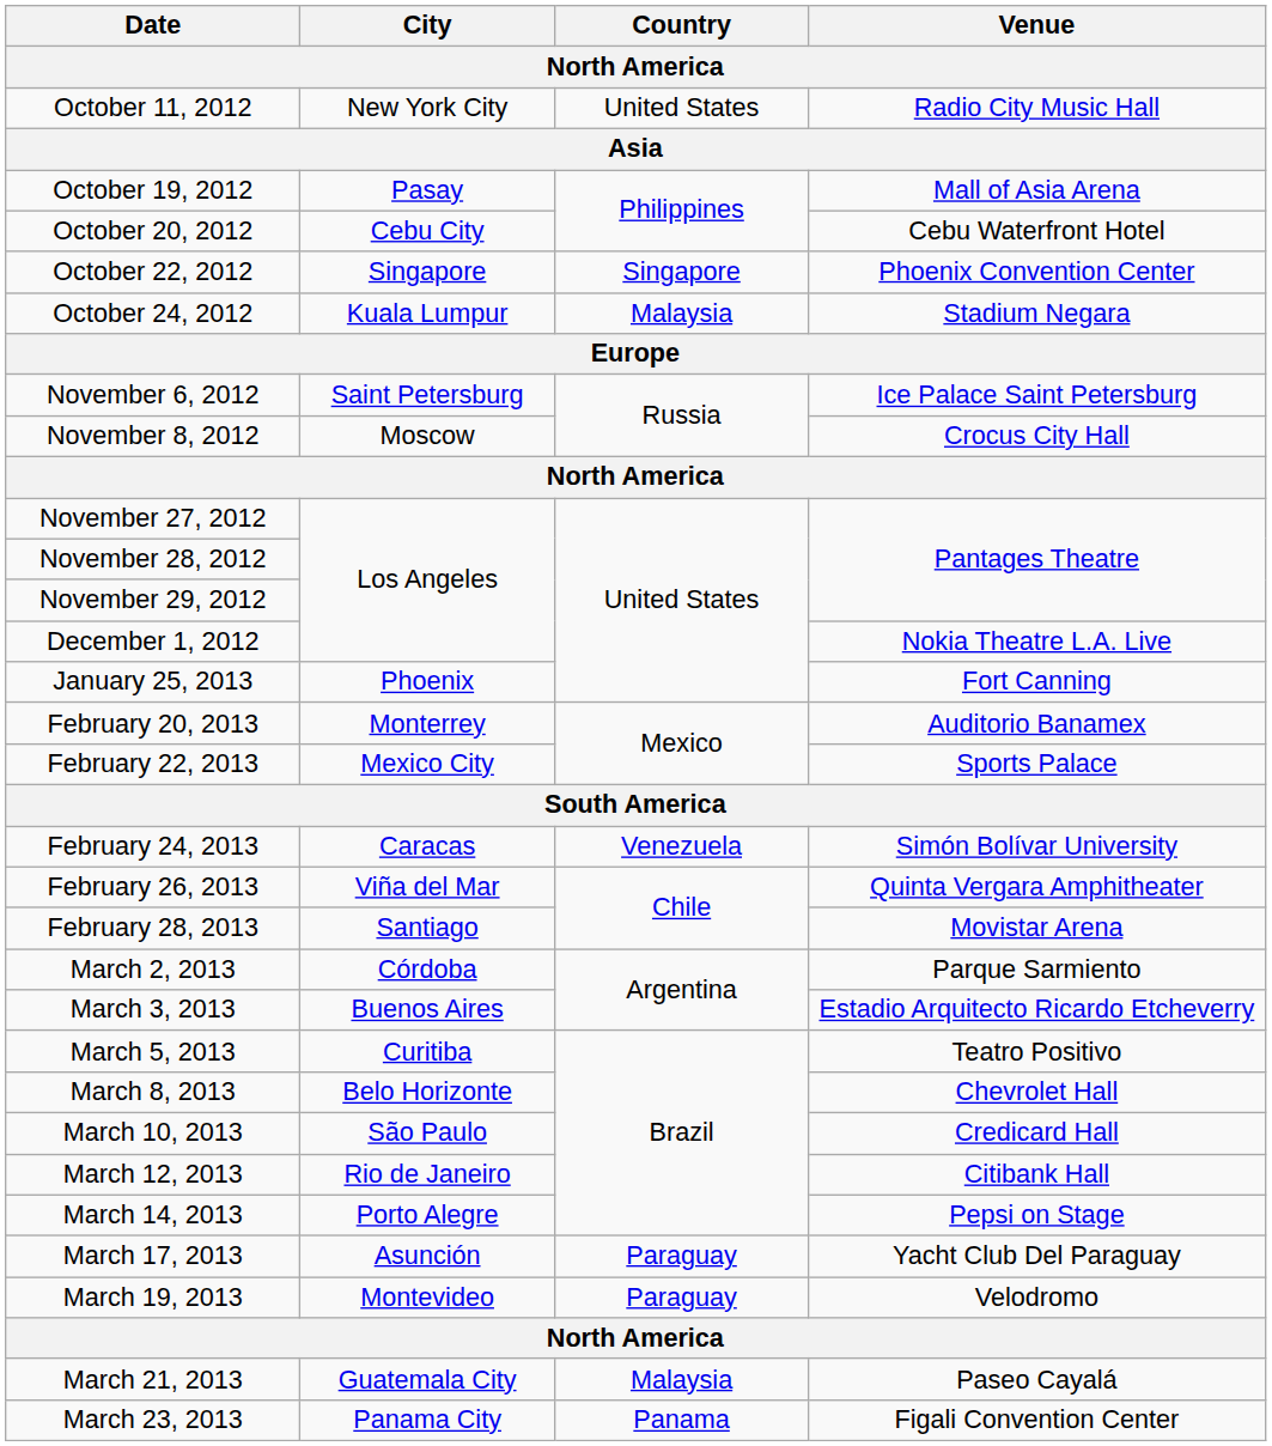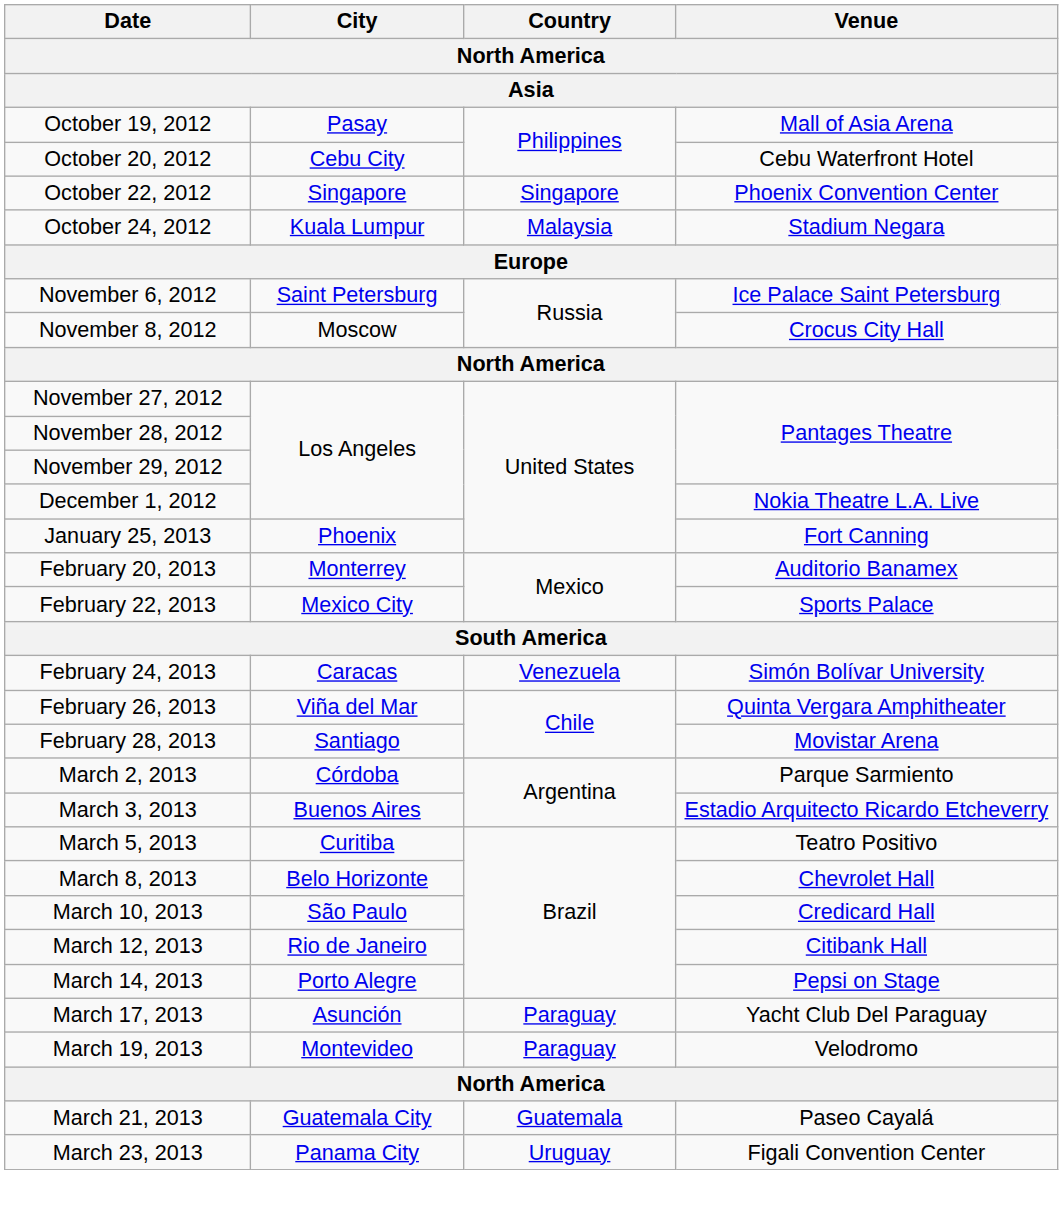 <table class="wikitable" style="text-align:center">
 <tr>
 <th width="175">Date</th>
 <th width="150">City</th>
 <th width="150">Country</th>
 <th width="275">Venue</th>
 </tr>
 <tr>
 <th colspan="4">North America</th>
-</tr>
-<tr>
-<td>October 11, 2012 </td>
-<td>New York City</td>
-<td>United States</td>
-<td><a href='#'>Radio City Music Hall</a></td>
 </tr>
 <tr>
 <th colspan="4">Asia</th>
 </tr>
 <tr>
 <td>October 19, 2012 </td>
 <td><a href='#'>Pasay</a></td>
 <td rowspan="2"><a href='#'>Philippines</a></td>
 <td><a href='#'>Mall of Asia Arena</a></td>
 </tr>
 <tr>
 <td>October 20, 2012 </td>
 <td><a href='#'>Cebu City</a></td>
 <td>Cebu Waterfront Hotel</td>
 </tr>
 <tr>
 <td>October 22, 2012</td>
 <td><a href='#'>Singapore</a></td>
 <td><a href='#'>Singapore</a></td>
 <td><a href='#'>Phoenix Convention Center</a></td>
 </tr>
 <tr>
 <td>October 24, 2012 </td>
 <td><a href='#'>Kuala Lumpur</a></td>
 <td><a href='#'>Malaysia</a></td>
 <td><a href='#'>Stadium Negara</a></td>
 </tr>
 <tr>
 <th colspan="4">Europe</th>
 </tr>
 <tr>
 <td>November 6, 2012</td>
 <td><a href='#'>Saint Petersburg</a></td>
 <td rowspan="2">Russia</td>
 <td><a href='#'>Ice Palace Saint Petersburg</a></td>
 </tr>
 <tr>
 <td>November 8, 2012</td>
 <td>Moscow</td>
 <td><a href='#'>Crocus City Hall</a></td>
 </tr>
 <tr>
 <th colspan="4">North America</th>
 </tr>
 <tr>
 <td>November 27, 2012</td>
 <td rowspan="4">Los Angeles</td>
 <td rowspan="5">United States</td>
 <td rowspan="3"><a href='#'>Pantages Theatre</a></td>
 </tr>
 <tr>
 <td>November 28, 2012</td>
 </tr>
 <tr>
 <td>November 29, 2012</td>
 </tr>
 <tr>
 <td>December 1, 2012</td>
 <td><a href='#'>Nokia Theatre L.A. Live</a></td>
 </tr>
 <tr>
 <td>January 25, 2013</td>
 <td><a href='#'>Phoenix</a></td>
 <td><a href='#'>Fort Canning</a></td>
 </tr>
 <tr>
 <td>February 20, 2013</td>
 <td><a href='#'>Monterrey</a></td>
 <td rowspan="2">Mexico</td>
 <td><a href='#'>Auditorio Banamex</a></td>
 </tr>
 <tr>
 <td>February 22, 2013</td>
 <td><a href='#'>Mexico City</a></td>
 <td><a href='#'>Sports Palace</a></td>
 </tr>
 <tr>
 <th colspan="4">South America</th>
 </tr>
 <tr>
 <td>February 24, 2013</td>
 <td><a href='#'>Caracas</a></td>
 <td><a href='#'>Venezuela</a></td>
 <td><a href='#'>Simón Bolívar University</a></td>
 </tr>
 <tr>
 <td>February 26, 2013 </td>
 <td><a href='#'>Viña del Mar</a></td>
 <td rowspan="2"><a href='#'>Chile</a></td>
 <td><a href='#'>Quinta Vergara Amphitheater</a></td>
 </tr>
 <tr>
 <td>February 28, 2013</td>
 <td><a href='#'>Santiago</a></td>
 <td><a href='#'>Movistar Arena</a></td>
 </tr>
 <tr>
 <td>March 2, 2013</td>
 <td><a href='#'>Córdoba</a></td>
 <td rowspan="2">Argentina</td>
 <td>Parque Sarmiento</td>
 </tr>
 <tr>
 <td>March 3, 2013</td>
 <td><a href='#'>Buenos Aires</a></td>
 <td><a href='#'>Estadio Arquitecto Ricardo Etcheverry</a></td>
 </tr>
 <tr>
 <td>March 5, 2013</td>
 <td><a href='#'>Curitiba</a></td>
 <td rowspan="5">Brazil</td>
 <td>Teatro Positivo </td>
 </tr>
 <tr>
 <td>March 8, 2013</td>
 <td><a href='#'>Belo Horizonte</a></td>
 <td><a href='#'>Chevrolet Hall</a></td>
 </tr>
 <tr>
 <td>March 10, 2013</td>
 <td><a href='#'>São Paulo</a></td>
 <td><a href='#'>Credicard Hall</a></td>
 </tr>
 <tr>
 <td>March 12, 2013</td>
 <td><a href='#'>Rio de Janeiro</a></td>
 <td><a href='#'>Citibank Hall</a></td>
 </tr>
 <tr>
 <td>March 14, 2013</td>
 <td><a href='#'>Porto Alegre</a></td>
 <td><a href='#'>Pepsi on Stage</a></td>
 </tr>
 <tr>
 <td>March 17, 2013</td>
 <td><a href='#'>Asunción</a></td>
 <td><a href='#'>Paraguay</a></td>
 <td>Yacht Club Del Paraguay</td>
 </tr>
 <tr>
 <td>March 19, 2013</td>
 <td><a href='#'>Montevideo</a></td>
 <td><a href='#'>Paraguay</a></td>
 <td>Velodromo</td>
 </tr>
 <tr>
 <th colspan="4">North America</th>
 </tr>
 <tr>
 <td>March 21, 2013</td>
 <td><a href='#'>Guatemala City</a></td>
-<td><a href='#'>Malaysia</a></td>
+<td><a href='#'>Guatemala</a></td>
 <td>Paseo Cayalá</td>
 </tr>
 <tr>
 <td>March 23, 2013</td>
 <td><a href='#'>Panama City</a></td>
-<td><a href='#'>Panama</a></td>
+<td><a href='#'>Uruguay</a></td>
 <td>Figali Convention Center</td>
 </tr>
 </table>
